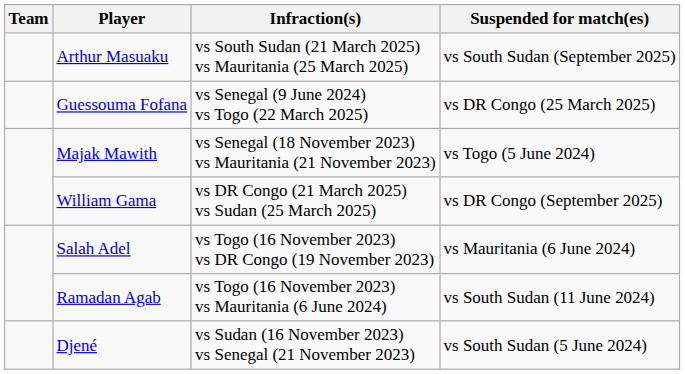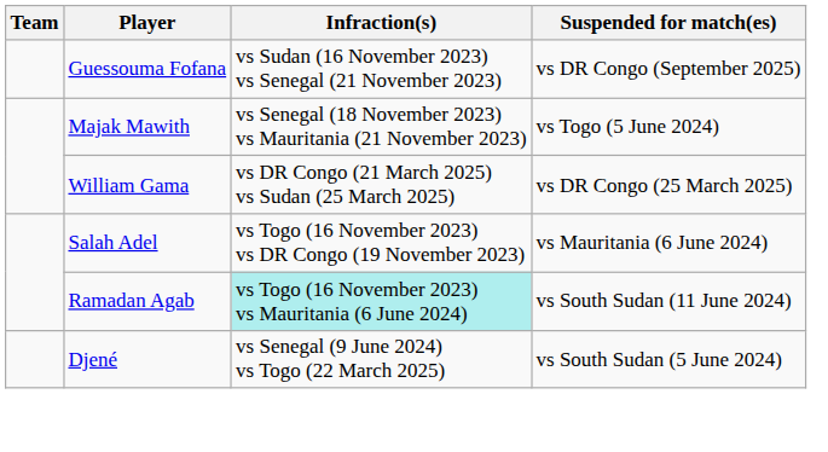 <table class="wikitable" style="font-size:90%">
 <tr>
 <th>Team</th>
 <th>Player</th>
 <th>Infraction(s)</th>
 <th>Suspended for match(es)</th>
 </tr>
 <tr>
 <td></td>
-<td><a href='#'>Arthur Masuaku</a></td>
-<td> vs South Sudan (21 March 2025)<br> vs Mauritania (25 March 2025)</td>
-<td>vs South Sudan (September 2025)</td>
-</tr>
-<tr>
-<td></td>
 <td><a href='#'>Guessouma Fofana</a></td>
-<td> vs Senegal (9 June 2024)<br> vs Togo (22 March 2025)</td>
-<td>vs DR Congo (25 March 2025)</td>
+<td> vs Sudan (16 November 2023)<br> vs Senegal (21 November 2023)</td>
+<td>vs DR Congo (September 2025)</td>
 </tr>
 <tr>
 <td rowspan=2></td>
 <td><a href='#'>Majak Mawith</a></td>
 <td> vs Senegal (18 November 2023)<br> vs Mauritania (21 November 2023)</td>
 <td>vs Togo (5 June 2024)</td>
 </tr>
 <tr>
 <td><a href='#'>William Gama</a></td>
 <td> vs DR Congo (21 March 2025)<br> vs Sudan (25 March 2025)</td>
-<td>vs DR Congo (September 2025)</td>
+<td>vs DR Congo (25 March 2025)</td>
 </tr>
 <tr>
 <td rowspan=2></td>
 <td><a href='#'>Salah Adel</a></td>
 <td> vs Togo (16 November 2023)<br> vs DR Congo (19 November 2023)</td>
 <td>vs Mauritania (6 June 2024)</td>
 </tr>
 <tr>
 <td><a href='#'>Ramadan Agab</a></td>
-<td> vs Togo (16 November 2023)<br> vs Mauritania (6 June 2024)</td>
+<td style="background: paleturquoise;"> vs Togo (16 November 2023)<br> vs Mauritania (6 June 2024)</td>
 <td>vs South Sudan (11 June 2024)</td>
 </tr>
 <tr>
 <td></td>
 <td><a href='#'>Djené</a></td>
-<td> vs Sudan (16 November 2023)<br> vs Senegal (21 November 2023)</td>
+<td> vs Senegal (9 June 2024)<br> vs Togo (22 March 2025)</td>
 <td>vs South Sudan (5 June 2024)</td>
 </tr>
 </table>
